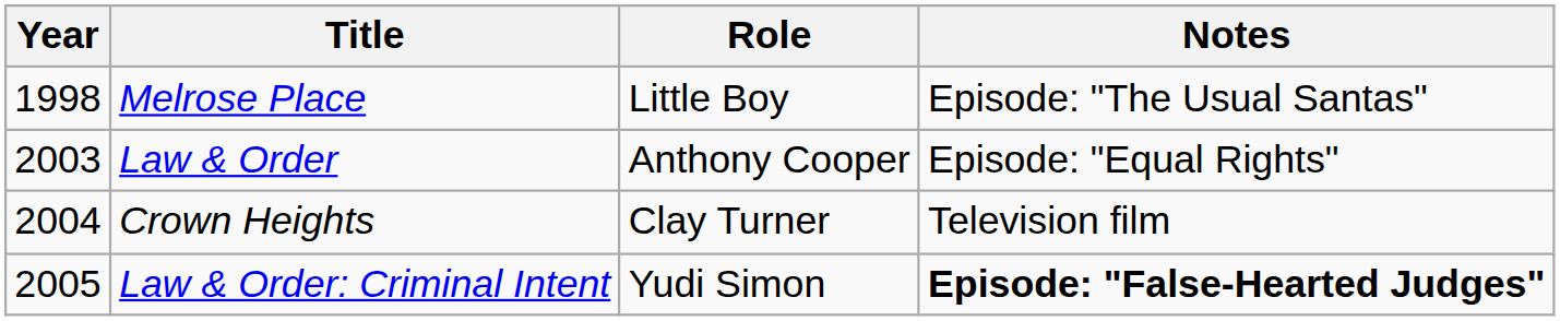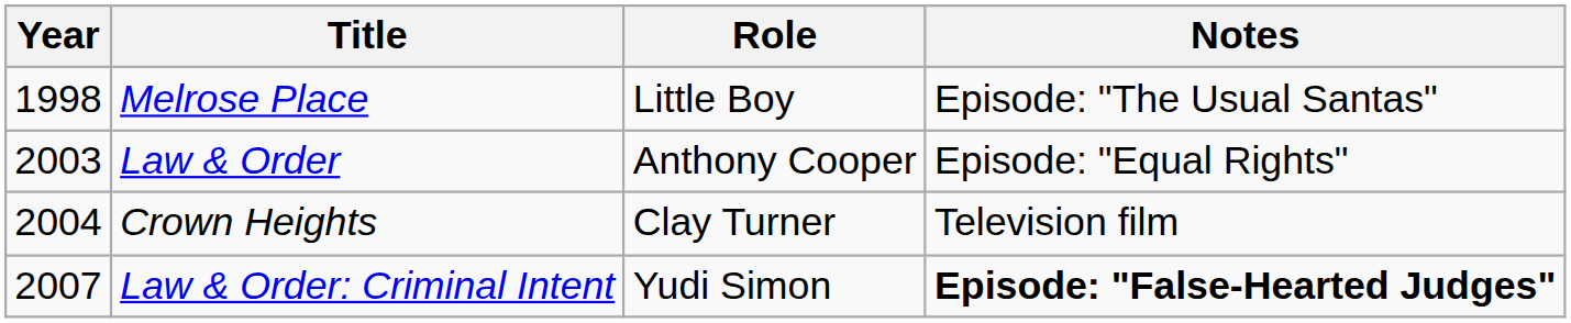 <table class="wikitable sortable">
 <tr>
 <th>Year</th>
 <th>Title</th>
 <th>Role</th>
 <th>Notes</th>
 </tr>
 <tr>
 <td>1998</td>
 <td><em><a href='#'>Melrose Place</a></em></td>
 <td>Little Boy</td>
 <td>Episode: "The Usual Santas"</td>
 </tr>
 <tr>
 <td>2003</td>
 <td><em><a href='#'>Law & Order</a></em></td>
 <td>Anthony Cooper</td>
 <td>Episode: "Equal Rights"</td>
 </tr>
 <tr>
 <td>2004</td>
 <td><em>Crown Heights</em></td>
 <td>Clay Turner</td>
 <td>Television film</td>
 </tr>
 <tr>
-<td>2005</td>
+<td>2007</td>
 <td><em><a href='#'>Law & Order: Criminal Intent</a></em></td>
 <td>Yudi Simon</td>
 <td><strong>Episode: "False-Hearted Judges"</strong></td>
 </tr>
 </table>
